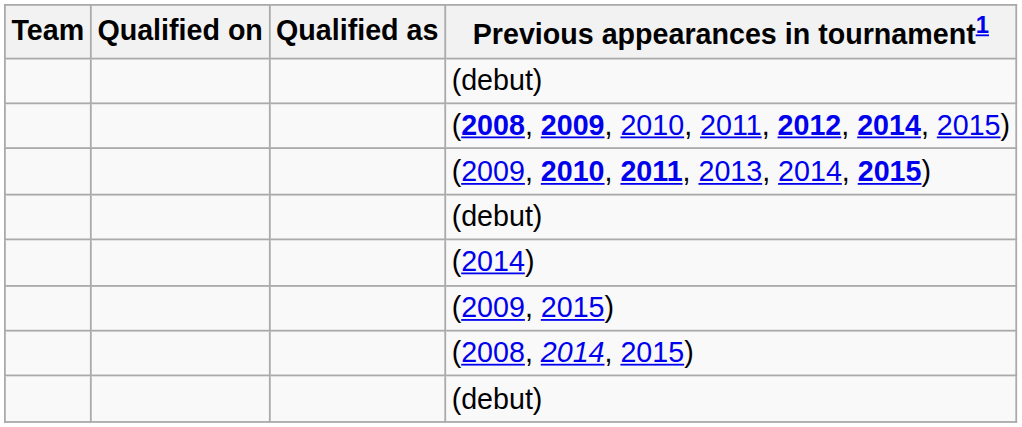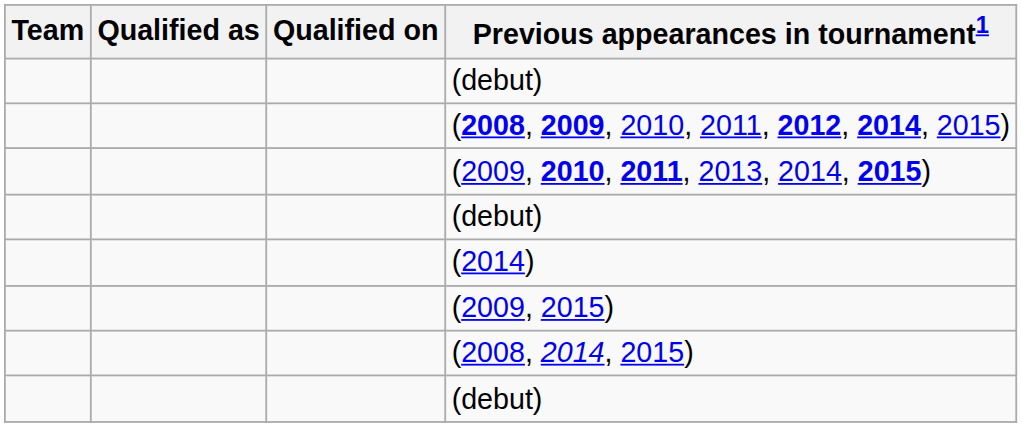 <table class="wikitable sortable">
 <tr>
 <th>Team</th>
+<th>Qualified as</th>
 <th>Qualified on</th>
-<th>Qualified as</th>
 <th>Previous appearances in tournament<sup><strong><a href='#'>1</a></strong></sup></th>
 </tr>
 <tr>
 <td></td>
 <td></td>
 <td></td>
 <td> (debut)</td>
 </tr>
 <tr>
 <td></td>
 <td></td>
 <td></td>
 <td> (<strong><a href='#'>2008</a></strong>, <strong><a href='#'>2009</a></strong>, <a href='#'>2010</a>, <a href='#'>2011</a>, <strong><a href='#'>2012</a></strong>, <strong><a href='#'>2014</a></strong>, <a href='#'>2015</a>)</td>
 </tr>
 <tr>
 <td></td>
 <td></td>
 <td></td>
 <td> (<a href='#'>2009</a>, <strong><a href='#'>2010</a></strong>, <strong><a href='#'>2011</a></strong>, <a href='#'>2013</a>, <a href='#'>2014</a>, <strong><a href='#'>2015</a></strong>)</td>
 </tr>
 <tr>
 <td></td>
 <td></td>
 <td></td>
 <td> (debut)</td>
 </tr>
 <tr>
 <td></td>
 <td></td>
 <td></td>
 <td> (<a href='#'>2014</a>)</td>
 </tr>
 <tr>
 <td></td>
 <td></td>
 <td></td>
 <td> (<a href='#'>2009</a>, <a href='#'>2015</a>)</td>
 </tr>
 <tr>
 <td></td>
 <td></td>
 <td></td>
 <td> (<a href='#'>2008</a>, <em><a href='#'>2014</a></em>, <a href='#'>2015</a>)</td>
 </tr>
 <tr>
 <td></td>
 <td></td>
 <td></td>
 <td> (debut)</td>
 </tr>
 </table>
